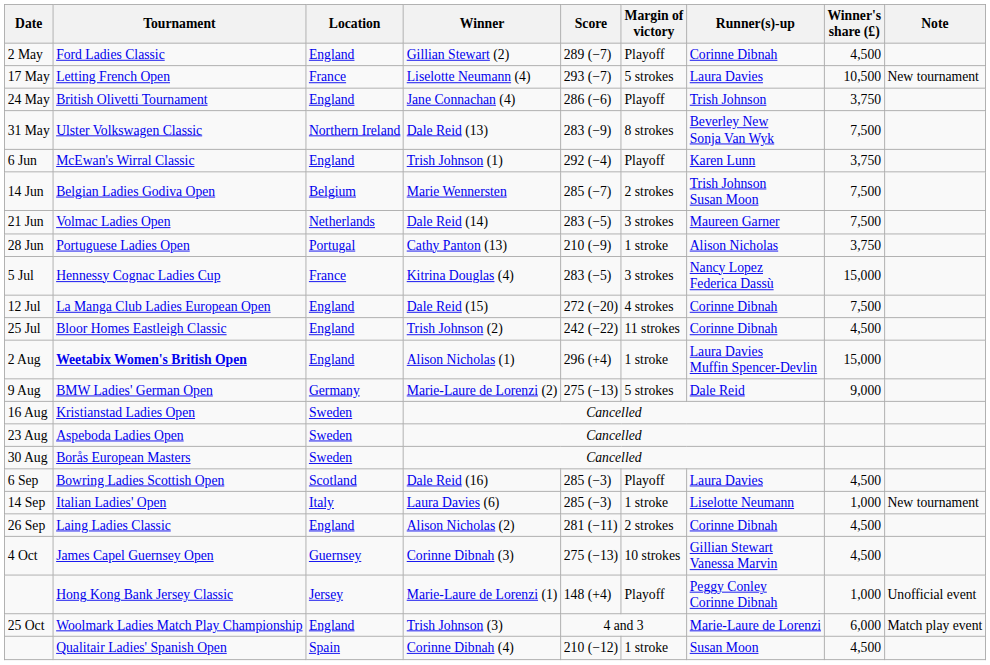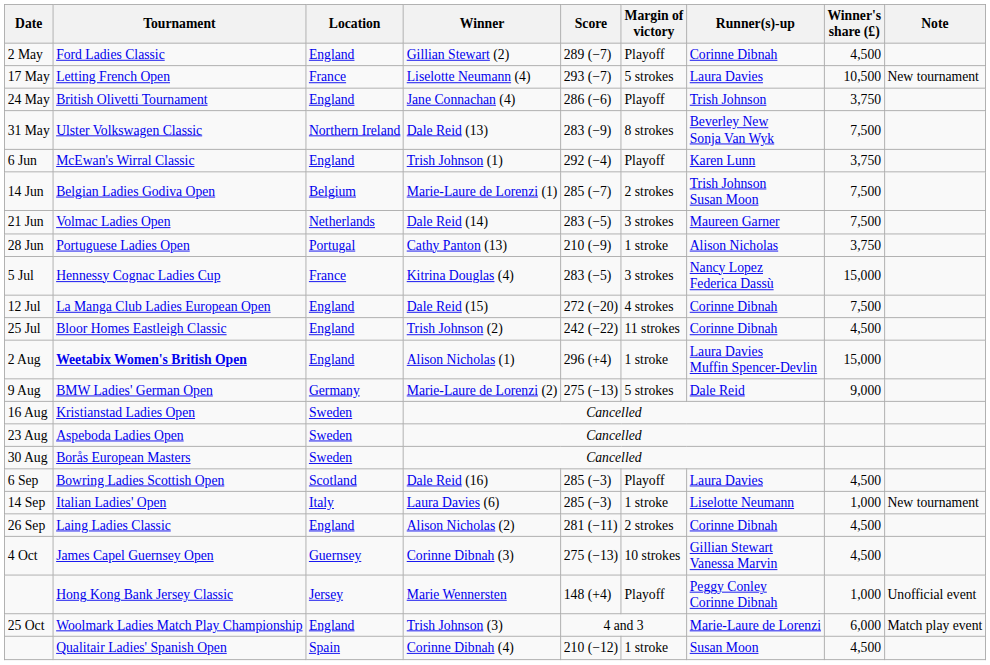 <table class="wikitable sortable" style="font-size:95%">
 <tr>
 <th>Date</th>
 <th>Tournament</th>
 <th>Location</th>
 <th>Winner</th>
 <th>Score</th>
 <th>Margin of<br>victory</th>
 <th>Runner(s)-up</th>
 <th>Winner's<br>share (£)</th>
 <th>Note</th>
 </tr>
 <tr>
 <td>2 May</td>
 <td><a href='#'>Ford Ladies Classic</a></td>
 <td><a href='#'>England</a></td>
 <td> <a href='#'>Gillian Stewart</a> (2)</td>
 <td>289 (−7)</td>
 <td>Playoff</td>
 <td> <a href='#'>Corinne Dibnah</a></td>
 <td align=right>4,500</td>
 <td></td>
 </tr>
 <tr>
 <td>17 May</td>
 <td><a href='#'>Letting French Open</a></td>
 <td><a href='#'>France</a></td>
 <td> <a href='#'>Liselotte Neumann</a> (4)</td>
 <td>293 (−7)</td>
 <td>5 strokes</td>
 <td> <a href='#'>Laura Davies</a></td>
 <td align=right>10,500</td>
 <td>New tournament</td>
 </tr>
 <tr>
 <td>24 May</td>
 <td><a href='#'>British Olivetti Tournament</a></td>
 <td><a href='#'>England</a></td>
 <td> <a href='#'>Jane Connachan</a> (4)</td>
 <td>286 (−6)</td>
 <td>Playoff</td>
 <td> <a href='#'>Trish Johnson</a></td>
 <td align=right>3,750</td>
 <td></td>
 </tr>
 <tr>
 <td>31 May</td>
 <td><a href='#'>Ulster Volkswagen Classic</a></td>
 <td><a href='#'>Northern Ireland</a></td>
 <td> <a href='#'>Dale Reid</a> (13)</td>
 <td>283 (−9)</td>
 <td>8 strokes</td>
 <td> <a href='#'>Beverley New</a><br> <a href='#'>Sonja Van Wyk</a></td>
 <td align=right>7,500</td>
 <td></td>
 </tr>
 <tr>
 <td>6 Jun</td>
 <td><a href='#'>McEwan's Wirral Classic</a></td>
 <td><a href='#'>England</a></td>
 <td> <a href='#'>Trish Johnson</a> (1)</td>
 <td>292 (−4)</td>
 <td>Playoff</td>
 <td> <a href='#'>Karen Lunn</a></td>
 <td align=right>3,750</td>
 <td></td>
 </tr>
 <tr>
 <td>14 Jun</td>
 <td><a href='#'>Belgian Ladies Godiva Open</a></td>
 <td><a href='#'>Belgium</a></td>
-<td> <a href='#'>Marie Wennersten</a></td>
+<td> <a href='#'>Marie-Laure de Lorenzi</a> (1)</td>
 <td>285 (−7)</td>
 <td>2 strokes</td>
 <td> <a href='#'>Trish Johnson</a> <br> <a href='#'>Susan Moon</a></td>
 <td align=right>7,500</td>
 <td></td>
 </tr>
 <tr>
 <td>21 Jun</td>
 <td><a href='#'>Volmac Ladies Open</a></td>
 <td><a href='#'>Netherlands</a></td>
 <td> <a href='#'>Dale Reid</a> (14)</td>
 <td>283 (−5)</td>
 <td>3 strokes</td>
 <td> <a href='#'>Maureen Garner</a></td>
 <td align=right>7,500</td>
 <td></td>
 </tr>
 <tr>
 <td>28 Jun</td>
 <td><a href='#'>Portuguese Ladies Open</a></td>
 <td><a href='#'>Portugal</a></td>
 <td> <a href='#'>Cathy Panton</a> (13)</td>
 <td>210 (−9)</td>
 <td>1 stroke</td>
 <td> <a href='#'>Alison Nicholas</a></td>
 <td align=right>3,750</td>
 <td></td>
 </tr>
 <tr>
 <td>5 Jul</td>
 <td><a href='#'>Hennessy Cognac Ladies Cup</a></td>
 <td><a href='#'>France</a></td>
 <td> <a href='#'>Kitrina Douglas</a> (4)</td>
 <td>283 (−5)</td>
 <td>3 strokes</td>
 <td> <a href='#'>Nancy Lopez</a> <br> <a href='#'>Federica Dassù</a></td>
 <td align=right>15,000</td>
 <td></td>
 </tr>
 <tr>
 <td>12 Jul</td>
 <td><a href='#'>La Manga Club Ladies European Open</a></td>
 <td><a href='#'>England</a></td>
 <td> <a href='#'>Dale Reid</a> (15)</td>
 <td>272 (−20)</td>
 <td>4 strokes</td>
 <td> <a href='#'>Corinne Dibnah</a></td>
 <td align=right>7,500</td>
 <td></td>
 </tr>
 <tr>
 <td>25 Jul</td>
 <td><a href='#'>Bloor Homes Eastleigh Classic</a></td>
 <td><a href='#'>England</a></td>
 <td> <a href='#'>Trish Johnson</a> (2)</td>
 <td>242 (−22)</td>
 <td>11 strokes</td>
 <td> <a href='#'>Corinne Dibnah</a></td>
 <td align=right>4,500</td>
 <td></td>
 </tr>
 <tr>
 <td>2 Aug</td>
 <td><strong><a href='#'>Weetabix Women's British Open</a></strong></td>
 <td><a href='#'>England</a></td>
 <td> <a href='#'>Alison Nicholas</a> (1)</td>
 <td>296 (+4)</td>
 <td>1 stroke</td>
 <td> <a href='#'>Laura Davies</a><br> <a href='#'>Muffin Spencer-Devlin</a></td>
 <td align=right>15,000</td>
 <td></td>
 </tr>
 <tr>
 <td>9 Aug</td>
 <td><a href='#'>BMW Ladies' German Open</a></td>
 <td><a href='#'>Germany</a></td>
 <td> <a href='#'>Marie-Laure de Lorenzi</a> (2)</td>
 <td>275 (−13)</td>
 <td>5 strokes</td>
 <td> <a href='#'>Dale Reid</a></td>
 <td align=right>9,000</td>
 <td></td>
 </tr>
 <tr>
 <td>16 Aug</td>
 <td><a href='#'>Kristianstad Ladies Open</a></td>
 <td><a href='#'>Sweden</a></td>
 <td colspan=4 align=center><em>Cancelled</em></td>
 <td></td>
 <td></td>
 </tr>
 <tr>
 <td>23 Aug</td>
 <td><a href='#'>Aspeboda Ladies Open</a></td>
 <td><a href='#'>Sweden</a></td>
 <td colspan=4 align=center><em>Cancelled</em></td>
 <td></td>
 <td></td>
 </tr>
 <tr>
 <td>30 Aug</td>
 <td><a href='#'>Borås European Masters</a></td>
 <td><a href='#'>Sweden</a></td>
 <td colspan=4 align=center><em>Cancelled</em></td>
 <td></td>
 <td></td>
 </tr>
 <tr>
 <td>6 Sep</td>
 <td><a href='#'>Bowring Ladies Scottish Open</a></td>
 <td><a href='#'>Scotland</a></td>
 <td> <a href='#'>Dale Reid</a> (16)</td>
 <td>285 (−3)</td>
 <td>Playoff</td>
 <td> <a href='#'>Laura Davies</a></td>
 <td align=right>4,500</td>
 <td></td>
 </tr>
 <tr>
 <td>14 Sep</td>
 <td><a href='#'>Italian Ladies' Open</a></td>
 <td><a href='#'>Italy</a></td>
 <td> <a href='#'>Laura Davies</a> (6)</td>
 <td>285 (−3)</td>
 <td>1 stroke</td>
 <td> <a href='#'>Liselotte Neumann</a></td>
 <td align=right>1,000</td>
 <td>New tournament</td>
 </tr>
 <tr>
 <td>26 Sep</td>
 <td><a href='#'>Laing Ladies Classic</a></td>
 <td><a href='#'>England</a></td>
 <td> <a href='#'>Alison Nicholas</a> (2)</td>
 <td>281 (−11)</td>
 <td>2 strokes</td>
 <td> <a href='#'>Corinne Dibnah</a></td>
 <td align=right>4,500</td>
 <td></td>
 </tr>
 <tr>
 <td>4 Oct</td>
 <td><a href='#'>James Capel Guernsey Open</a></td>
 <td><a href='#'>Guernsey</a></td>
 <td> <a href='#'>Corinne Dibnah</a> (3)</td>
 <td>275 (−13)</td>
 <td>10 strokes</td>
 <td> <a href='#'>Gillian Stewart</a> <br> <a href='#'>Vanessa Marvin</a></td>
 <td align=right>4,500</td>
 <td></td>
 </tr>
 <tr>
 <td></td>
 <td><a href='#'>Hong Kong Bank Jersey Classic</a></td>
 <td><a href='#'>Jersey</a></td>
-<td> <a href='#'>Marie-Laure de Lorenzi</a> (1)</td>
+<td> <a href='#'>Marie Wennersten</a></td>
 <td>148 (+4)</td>
 <td>Playoff</td>
 <td> <a href='#'>Peggy Conley</a> <br> <a href='#'>Corinne Dibnah</a></td>
 <td align=right>1,000</td>
 <td>Unofficial event</td>
 </tr>
 <tr>
 <td>25 Oct</td>
 <td><a href='#'>Woolmark Ladies Match Play Championship</a></td>
 <td><a href='#'>England</a></td>
 <td> <a href='#'>Trish Johnson</a> (3)</td>
 <td colspan=2 align=center>4 and 3</td>
 <td> <a href='#'>Marie-Laure de Lorenzi</a></td>
 <td align=right>6,000</td>
 <td>Match play event</td>
 </tr>
 <tr>
 <td></td>
 <td><a href='#'>Qualitair Ladies' Spanish Open</a></td>
 <td><a href='#'>Spain</a></td>
 <td> <a href='#'>Corinne Dibnah</a> (4)</td>
 <td>210 (−12)</td>
 <td>1 stroke</td>
 <td> <a href='#'>Susan Moon</a></td>
 <td align=right>4,500</td>
 <td></td>
 </tr>
 </table>
